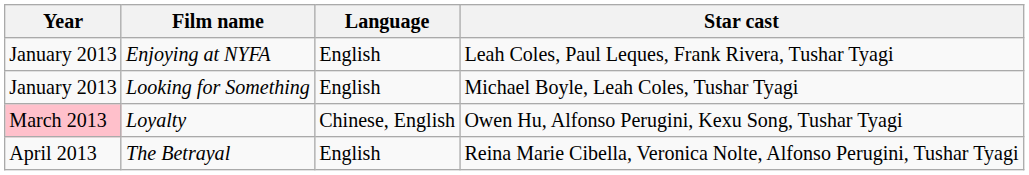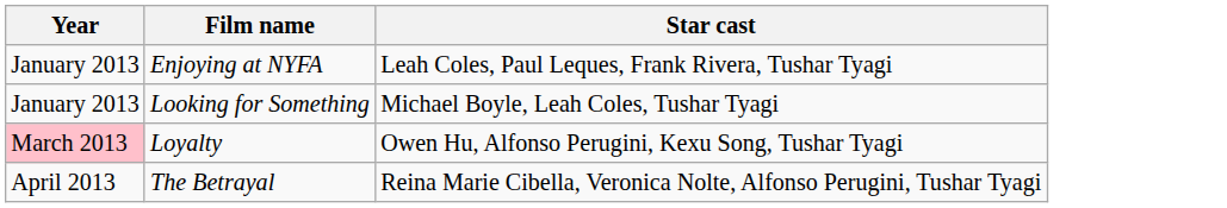 <table class="wikitable" style="font-size: 95%;">
 <tr>
 <th>Year</th>
 <th>Film name</th>
-<th>Language</th>
 <th>Star cast</th>
 </tr>
 <tr>
 <td>January 2013</td>
 <td><em>Enjoying at NYFA</em></td>
-<td>English</td>
 <td>Leah Coles, Paul Leques, Frank Rivera, Tushar Tyagi</td>
 </tr>
 <tr>
 <td>January 2013</td>
 <td><em>Looking for Something</em></td>
-<td>English</td>
 <td>Michael Boyle, Leah Coles, Tushar Tyagi</td>
 </tr>
 <tr>
 <td style="background: pink;">March 2013</td>
 <td><em>Loyalty</em></td>
-<td>Chinese, English</td>
 <td>Owen Hu, Alfonso Perugini, Kexu Song, Tushar Tyagi</td>
 </tr>
 <tr>
 <td>April 2013</td>
 <td><em>The Betrayal</em></td>
-<td>English</td>
 <td>Reina Marie Cibella, Veronica Nolte, Alfonso Perugini, Tushar Tyagi</td>
 </tr>
 </table>
